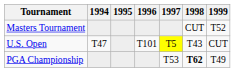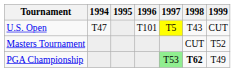 <table class="wikitable" style="font-size:95%;text-align:center;">
 <tr>
 <th>Tournament</th>
 <th>1994</th>
 <th>1995</th>
 <th>1996</th>
 <th>1997</th>
 <th>1998</th>
 <th>1999</th>
 </tr>
 <tr>
+<td align=left><a href='#'>U.S. Open</a></td>
+<td>T47</td>
+<td style="background:#eeeeee;"></td>
+<td>T101</td>
+<td style="background:yellow;">T5</td>
+<td>T43</td>
+<td>CUT</td>
+</tr>
+<tr>
 <td align=left><a href='#'>Masters Tournament</a></td>
 <td style="background:#eeeeee;"></td>
 <td style="background:#eeeeee;"></td>
 <td style="background:#eeeeee;"></td>
 <td style="background:#eeeeee;"></td>
 <td>CUT</td>
 <td>T52</td>
 </tr>
 <tr>
-<td align=left><a href='#'>U.S. Open</a></td>
-<td>T47</td>
-<td style="background:#eeeeee;"></td>
-<td>T101</td>
-<td style="background:yellow;">T5</td>
-<td>T43</td>
-<td>CUT</td>
-</tr>
-<tr>
 <td align=left><a href='#'>PGA Championship</a></td>
 <td style="background:#eeeeee;"></td>
 <td style="background:#eeeeee;"></td>
 <td style="background:#eeeeee;"></td>
-<td>T53</td>
+<td style="background: lightgreen;">T53</td>
 <td><strong>T62</strong></td>
 <td>T49</td>
 </tr>
 </table>
